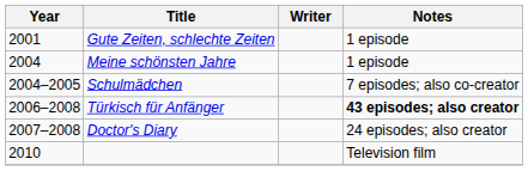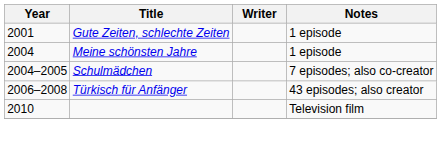 <table class="wikitable">
 <tr>
 <th>Year</th>
 <th>Title</th>
 <th width=65>Writer</th>
 <th>Notes</th>
 </tr>
 <tr>
 <td>2001</td>
 <td><em><a href='#'>Gute Zeiten, schlechte Zeiten</a></em></td>
 <td></td>
 <td>1 episode</td>
 </tr>
 <tr>
 <td>2004</td>
 <td><em><a href='#'>Meine schönsten Jahre</a></em></td>
 <td></td>
 <td>1 episode</td>
 </tr>
 <tr>
 <td>2004–2005</td>
 <td><em><a href='#'>Schulmädchen</a></em></td>
 <td></td>
 <td>7 episodes; also co-creator</td>
 </tr>
 <tr>
 <td>2006–2008</td>
 <td><em><a href='#'>Türkisch für Anfänger</a></em></td>
 <td></td>
-<td><strong>43 episodes; also creator</strong></td>
-</tr>
-<tr>
-<td>2007–2008</td>
-<td><em><a href='#'>Doctor's Diary</a></em></td>
-<td></td>
-<td>24 episodes; also creator</td>
+<td>43 episodes; also creator</td>
 </tr>
 <tr>
 <td>2010</td>
 <td><em></em></td>
 <td></td>
 <td>Television film</td>
 </tr>
 <tr>
 </tr>
 </table>
